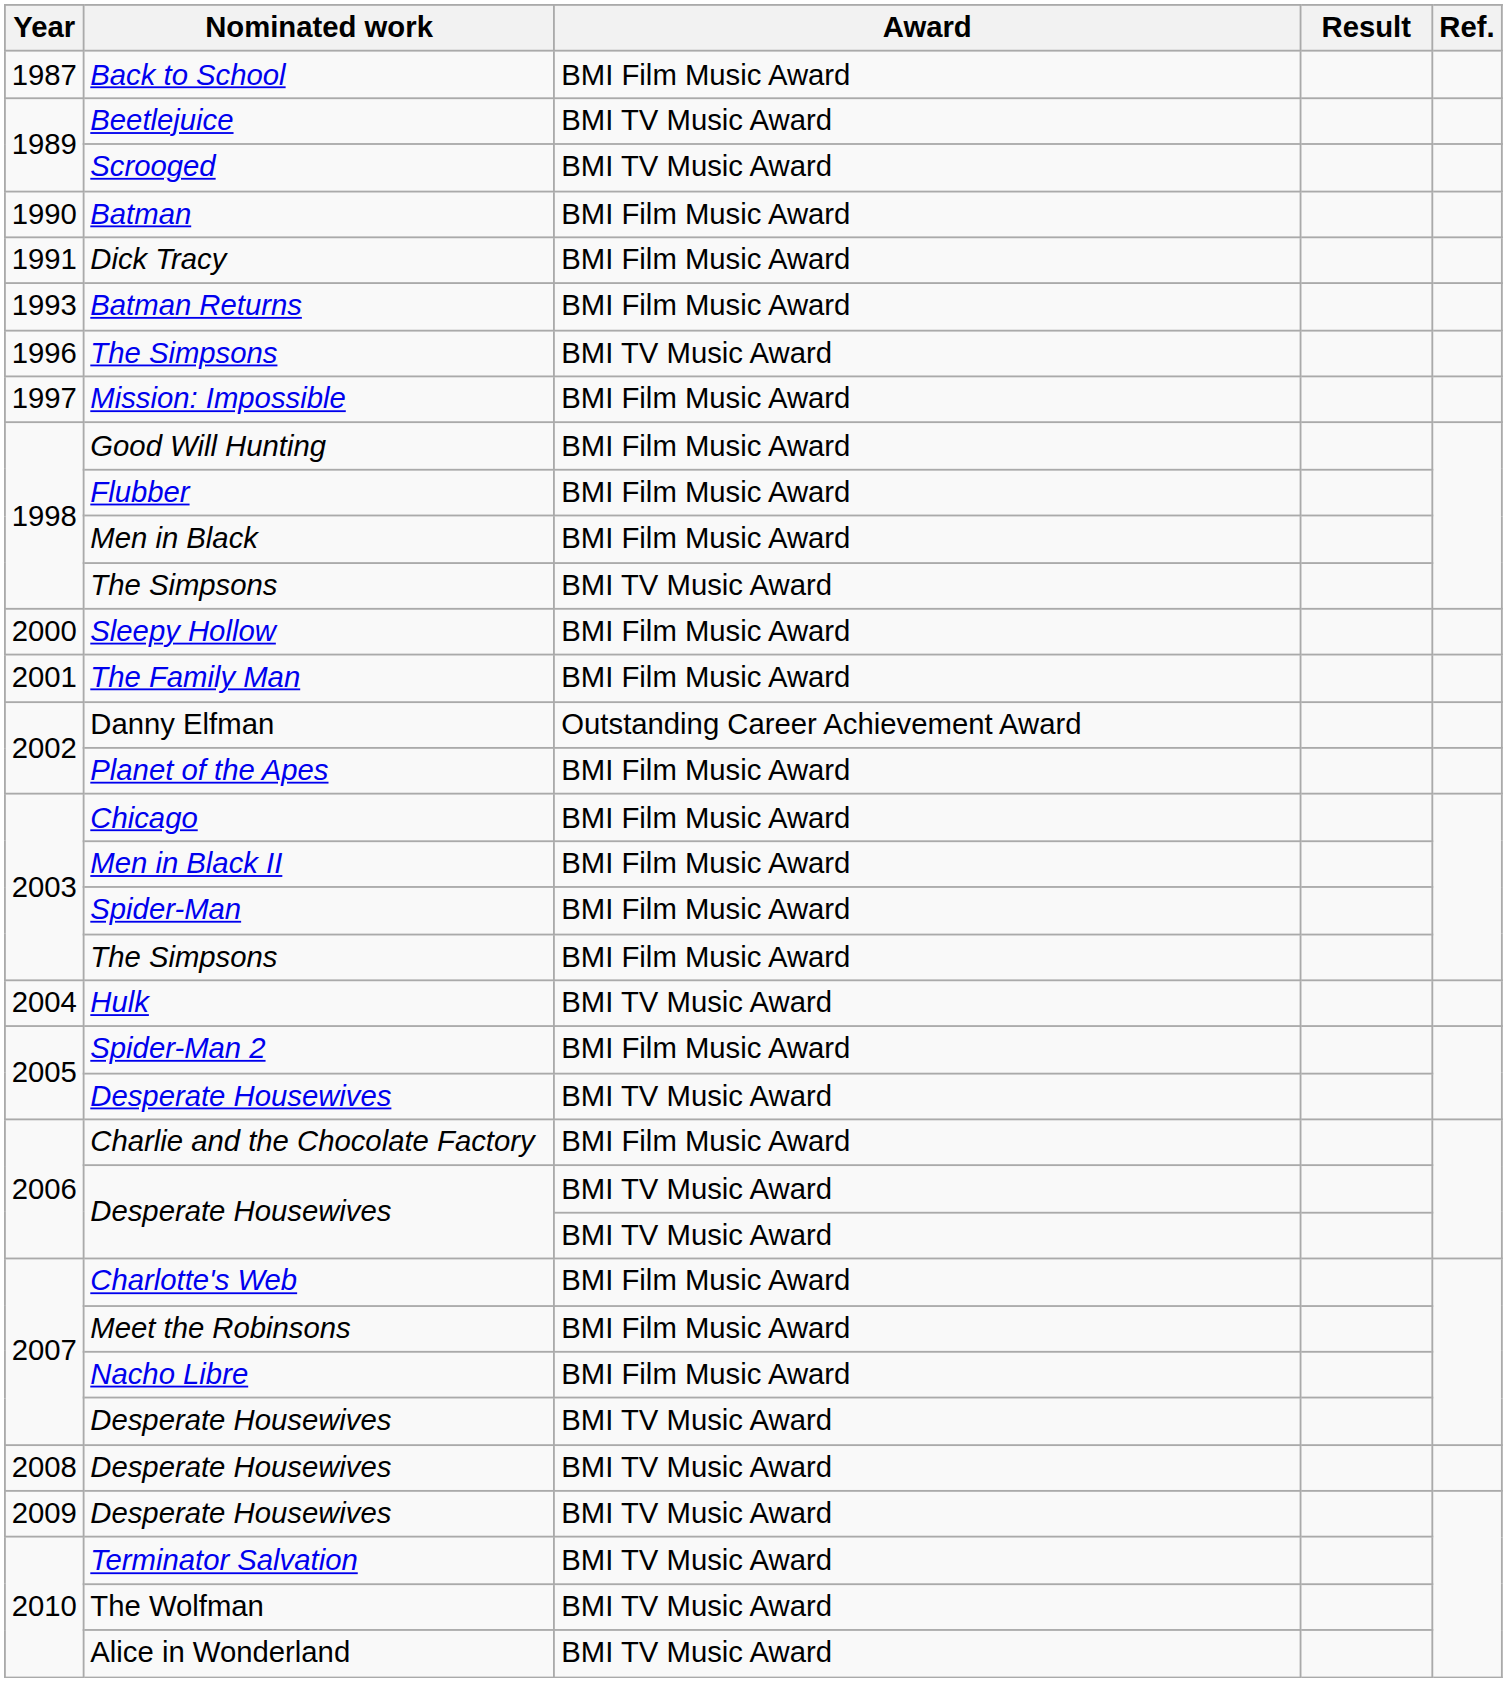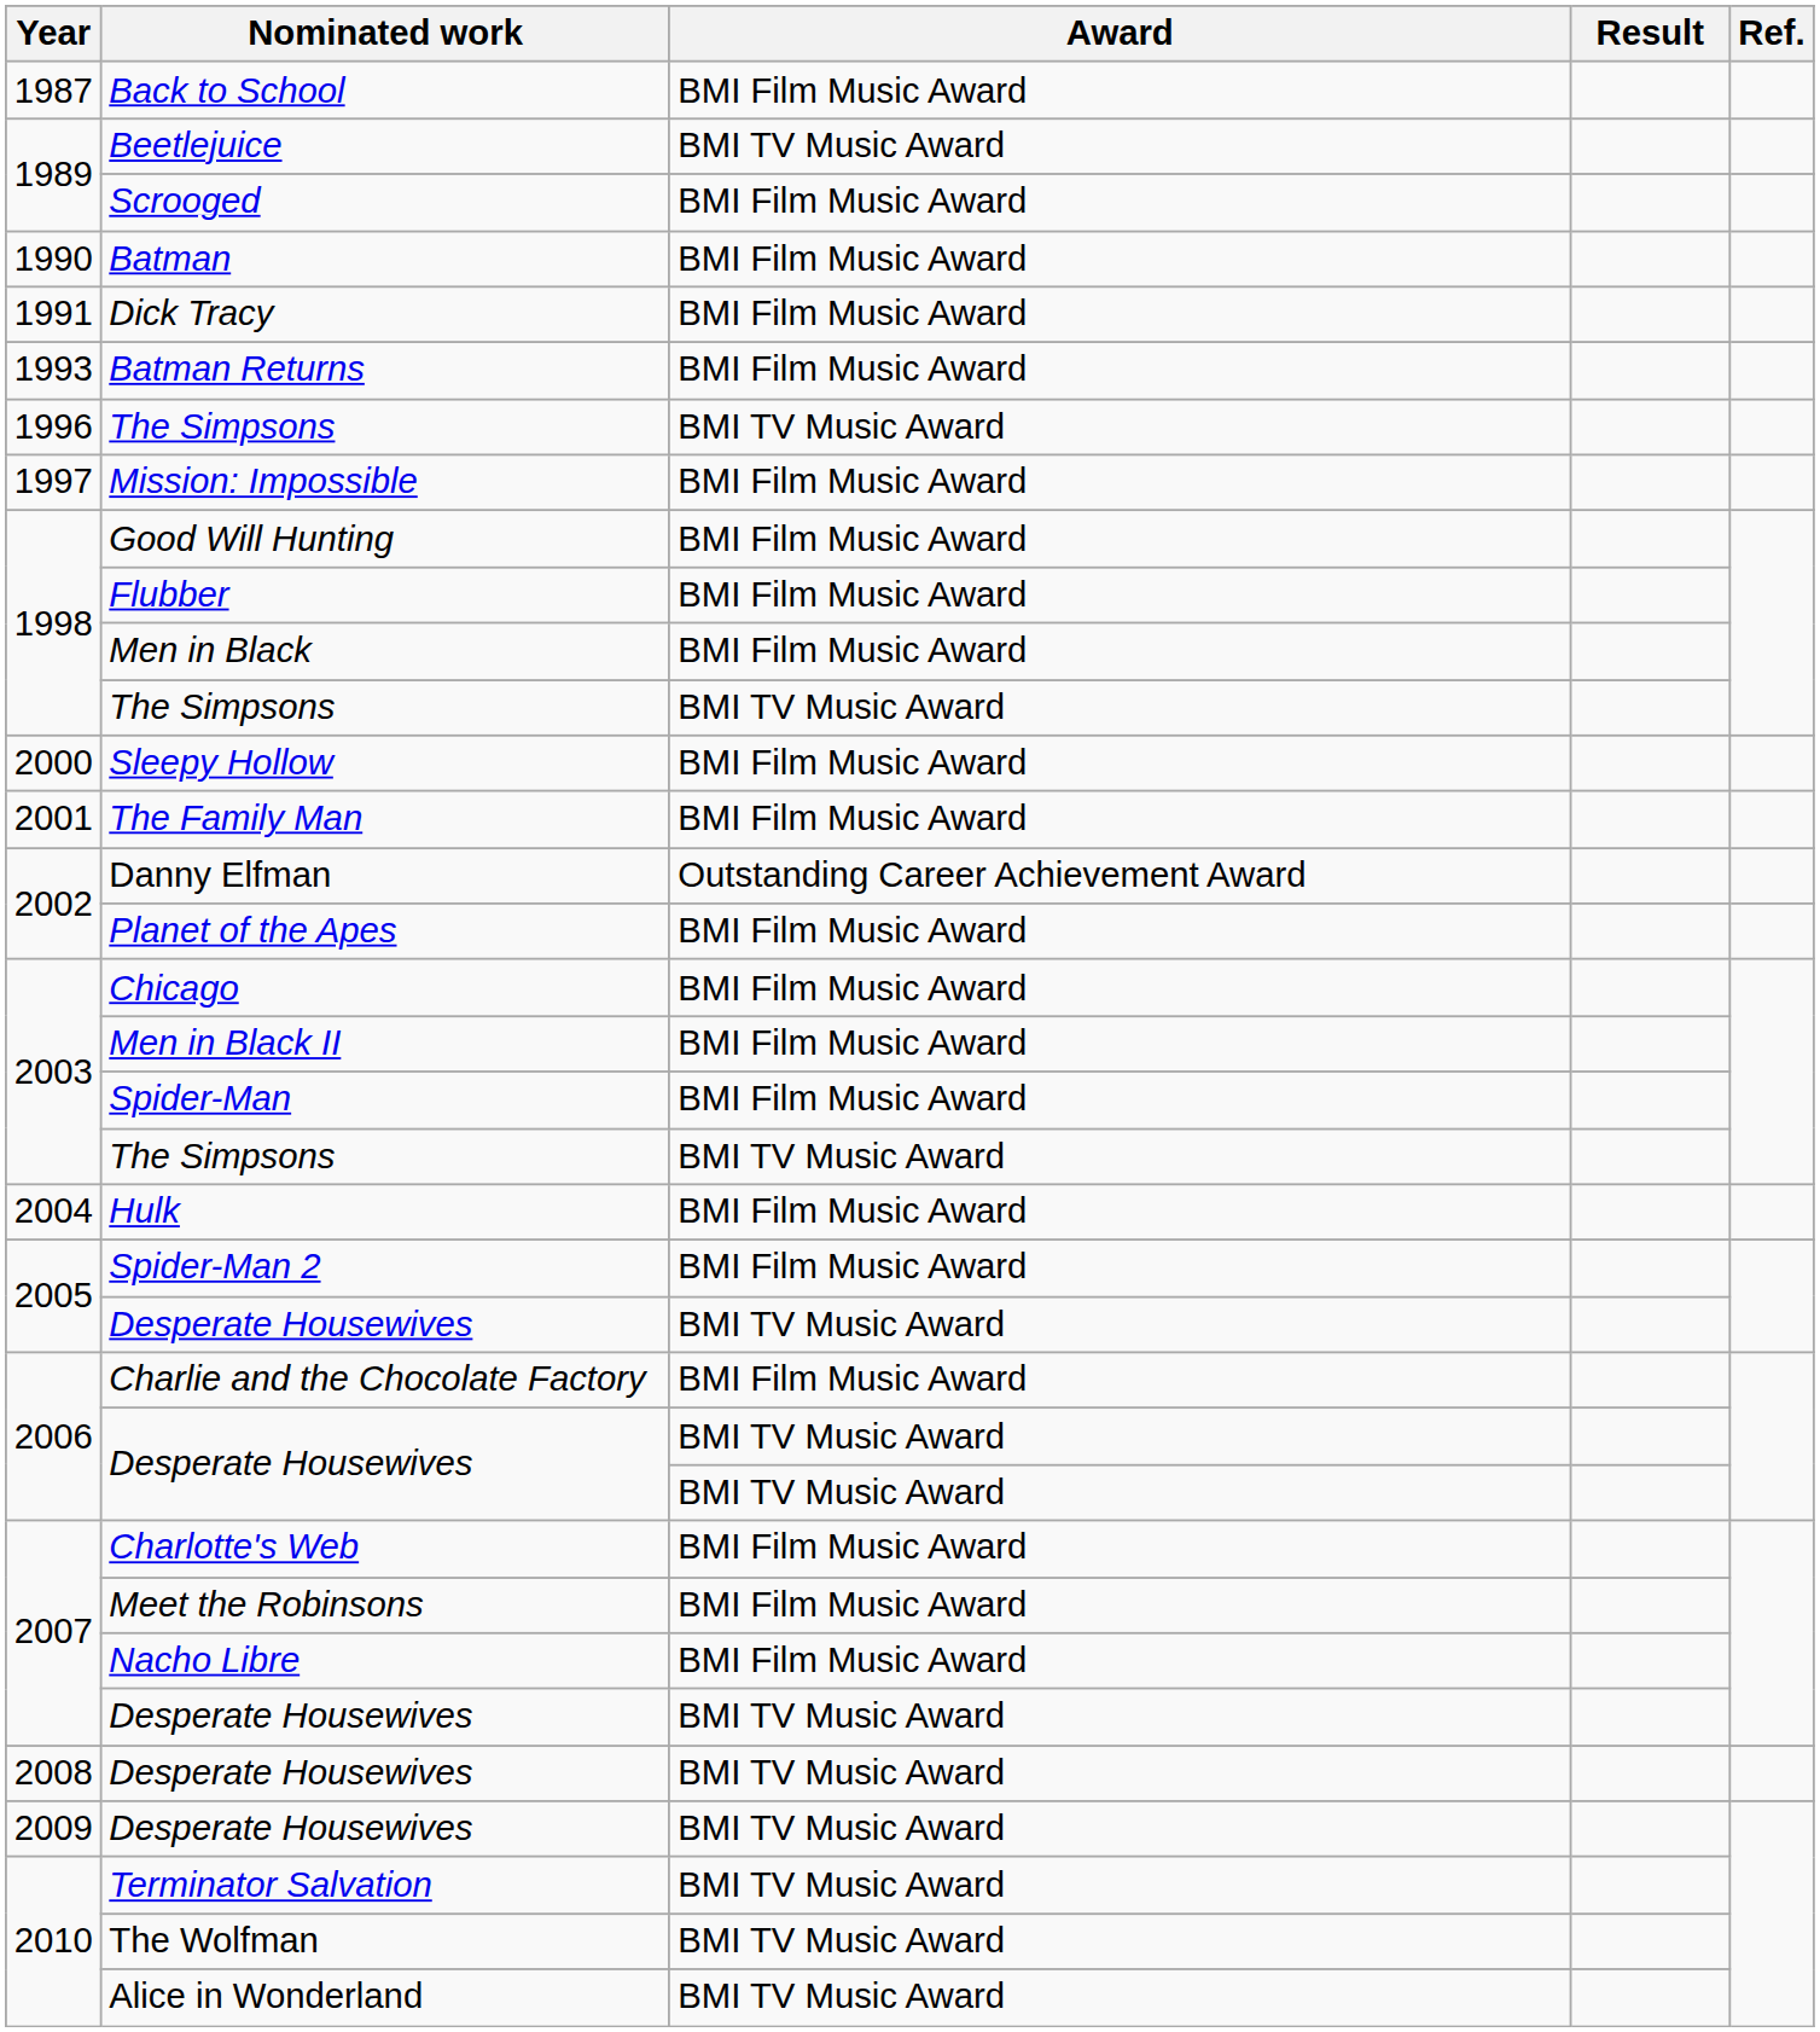 <table class="wikitable">
 <tr>
 <th>Year</th>
 <th width="250">Nominated work</th>
 <th width="400">Award</th>
 <th width="65">Result</th>
 <th>Ref.</th>
 </tr>
 <tr>
 <td align="center">1987</td>
 <td><em><a href='#'>Back to School</a></em></td>
 <td>BMI Film Music Award</td>
 <td></td>
 <td></td>
 </tr>
 <tr>
 <td align="center" rowspan=2>1989</td>
 <td><em><a href='#'>Beetlejuice</a></em></td>
 <td>BMI TV Music Award</td>
 <td></td>
 <td></td>
 </tr>
 <tr>
 <td><em><a href='#'>Scrooged</a></em></td>
-<td>BMI TV Music Award</td>
+<td>BMI Film Music Award</td>
 <td></td>
 <td></td>
 </tr>
 <tr>
 <td align="center">1990</td>
 <td><em><a href='#'>Batman</a></em></td>
 <td>BMI Film Music Award</td>
 <td></td>
 <td></td>
 </tr>
 <tr>
 <td align="center">1991</td>
 <td><em>Dick Tracy</em></td>
 <td>BMI Film Music Award</td>
 <td></td>
 <td></td>
 </tr>
 <tr>
 <td align="center">1993</td>
 <td><em><a href='#'>Batman Returns</a></em></td>
 <td>BMI Film Music Award</td>
 <td></td>
 <td></td>
 </tr>
 <tr>
 <td align="center">1996</td>
 <td><em><a href='#'>The Simpsons</a></em></td>
 <td>BMI TV Music Award</td>
 <td></td>
 <td></td>
 </tr>
 <tr>
 <td align="center">1997</td>
 <td><em><a href='#'>Mission: Impossible</a></em></td>
 <td>BMI Film Music Award</td>
 <td></td>
 <td></td>
 </tr>
 <tr>
 <td align="center" rowspan=4>1998</td>
 <td><em>Good Will Hunting</em></td>
 <td>BMI Film Music Award</td>
 <td></td>
 <td align="center" rowspan=4></td>
 </tr>
 <tr>
 <td><em><a href='#'>Flubber</a></em></td>
 <td>BMI Film Music Award</td>
 <td></td>
 </tr>
 <tr>
 <td><em>Men in Black</em></td>
 <td>BMI Film Music Award</td>
 <td></td>
 </tr>
 <tr>
 <td><em>The Simpsons</em></td>
 <td>BMI TV Music Award</td>
 <td></td>
 </tr>
 <tr>
 <td align="center">2000</td>
 <td><em><a href='#'>Sleepy Hollow</a></em></td>
 <td>BMI Film Music Award</td>
 <td></td>
 <td align="center"></td>
 </tr>
 <tr>
 <td align="center">2001</td>
 <td><em><a href='#'>The Family Man</a></em></td>
 <td>BMI Film Music Award</td>
 <td></td>
 <td align="center"></td>
 </tr>
 <tr>
 <td align="center" rowspan=2>2002</td>
 <td>Danny Elfman</td>
 <td>Outstanding Career Achievement Award</td>
 <td></td>
 <td align="center"></td>
 </tr>
 <tr>
 <td><em><a href='#'>Planet of the Apes</a></em></td>
 <td>BMI Film Music Award</td>
 <td></td>
 <td align="center"></td>
 </tr>
 <tr>
 <td align="center" rowspan=4>2003</td>
 <td><em><a href='#'>Chicago</a></em></td>
 <td>BMI Film Music Award</td>
 <td></td>
 <td align="center" rowspan=4></td>
 </tr>
 <tr>
 <td><em><a href='#'>Men in Black II</a></em></td>
 <td>BMI Film Music Award</td>
 <td></td>
 </tr>
 <tr>
 <td><em><a href='#'>Spider-Man</a></em></td>
 <td>BMI Film Music Award</td>
 <td></td>
 </tr>
 <tr>
 <td><em>The Simpsons</em></td>
-<td>BMI Film Music Award</td>
+<td>BMI TV Music Award</td>
 <td></td>
 </tr>
 <tr>
 <td align="center">2004</td>
 <td><em><a href='#'>Hulk</a></em></td>
-<td>BMI TV Music Award</td>
+<td>BMI Film Music Award</td>
 <td></td>
 <td align="center"></td>
 </tr>
 <tr>
 <td align="center" rowspan=2>2005</td>
 <td><em><a href='#'>Spider-Man 2</a></em></td>
 <td>BMI Film Music Award</td>
 <td></td>
 <td align="center" rowspan=2></td>
 </tr>
 <tr>
 <td><em><a href='#'>Desperate Housewives</a></em></td>
 <td>BMI TV Music Award</td>
 <td></td>
 </tr>
 <tr>
 <td align="center" rowspan=3>2006</td>
 <td><em>Charlie and the Chocolate Factory</em></td>
 <td>BMI Film Music Award</td>
 <td></td>
 <td align="center" rowspan=3></td>
 </tr>
 <tr>
 <td rowspan=2><em>Desperate Housewives</em></td>
 <td>BMI TV Music Award</td>
 <td></td>
 </tr>
 <tr>
 <td>BMI TV Music Award</td>
 <td></td>
 </tr>
 <tr>
 <td align="center" rowspan=4>2007</td>
 <td><em><a href='#'>Charlotte's Web</a></em></td>
 <td>BMI Film Music Award</td>
 <td></td>
 <td align="center" rowspan=4></td>
 </tr>
 <tr>
 <td><em>Meet the Robinsons</em></td>
 <td>BMI Film Music Award</td>
 <td></td>
 </tr>
 <tr>
 <td><em><a href='#'>Nacho Libre</a></em></td>
 <td>BMI Film Music Award</td>
 <td></td>
 </tr>
 <tr>
 <td><em>Desperate Housewives</em></td>
 <td>BMI TV Music Award</td>
 <td></td>
 </tr>
 <tr>
 <td align="center">2008</td>
 <td><em>Desperate Housewives</em></td>
 <td>BMI TV Music Award</td>
 <td></td>
 <td align="center"></td>
 </tr>
 <tr>
 <td align="center">2009</td>
 <td><em>Desperate Housewives</em></td>
 <td>BMI TV Music Award</td>
 <td></td>
 </tr>
 <tr>
 <td align="center" rowspan=3>2010</td>
 <td><em><a href='#'>Terminator Salvation</a></em></td>
 <td>BMI TV Music Award</td>
 <td></td>
 </tr>
 <tr>
 <td>The Wolfman</td>
 <td>BMI TV Music Award</td>
 <td></td>
 </tr>
 <tr>
 <td>Alice in Wonderland</td>
 <td>BMI TV Music Award</td>
 <td></td>
 </tr>
 </table>
